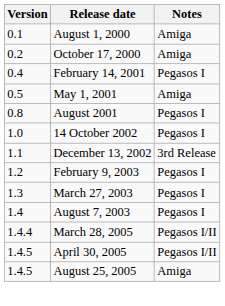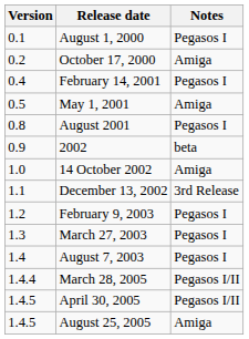 <table class="wikitable">
 <tr>
 <th>Version</th>
 <th>Release date</th>
 <th>Notes</th>
 </tr>
 <tr>
 <td>0.1</td>
 <td>August 1, 2000</td>
-<td>Amiga</td>
+<td>Pegasos I</td>
 </tr>
 <tr>
 <td>0.2</td>
 <td>October 17, 2000</td>
 <td>Amiga</td>
 </tr>
 <tr>
 <td>0.4</td>
 <td>February 14, 2001</td>
 <td>Pegasos I</td>
 </tr>
 <tr>
 <td>0.5</td>
 <td>May 1, 2001</td>
 <td>Amiga</td>
 </tr>
 <tr>
 <td>0.8</td>
 <td>August 2001</td>
 <td>Pegasos I</td>
 </tr>
 <tr>
+<td>0.9</td>
+<td>2002</td>
+<td>beta</td>
+</tr>
+<tr>
 <td>1.0</td>
 <td>14 October 2002</td>
-<td>Pegasos I</td>
+<td>Amiga</td>
 </tr>
 <tr>
 <td>1.1</td>
 <td>December 13, 2002</td>
 <td>3rd Release</td>
 </tr>
 <tr>
 <td>1.2</td>
 <td>February 9, 2003</td>
 <td>Pegasos I</td>
 </tr>
 <tr>
 <td>1.3</td>
 <td>March 27, 2003</td>
 <td>Pegasos I</td>
 </tr>
 <tr>
 <td>1.4</td>
 <td>August 7, 2003</td>
 <td>Pegasos I</td>
 </tr>
 <tr>
 <td>1.4.4</td>
 <td>March 28, 2005</td>
 <td>Pegasos I/II</td>
 </tr>
 <tr>
 <td>1.4.5</td>
 <td>April 30, 2005</td>
 <td>Pegasos I/II</td>
 </tr>
 <tr>
 <td>1.4.5</td>
 <td>August 25, 2005</td>
 <td>Amiga</td>
 </tr>
 </table>
